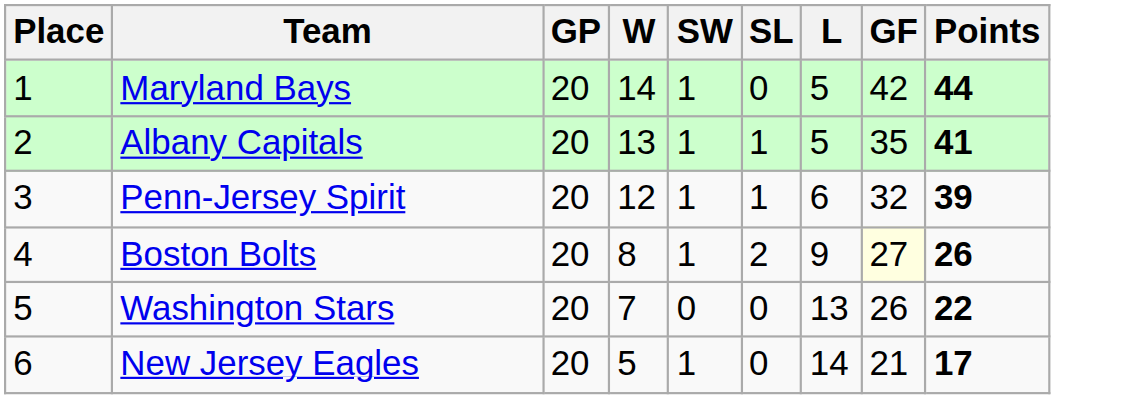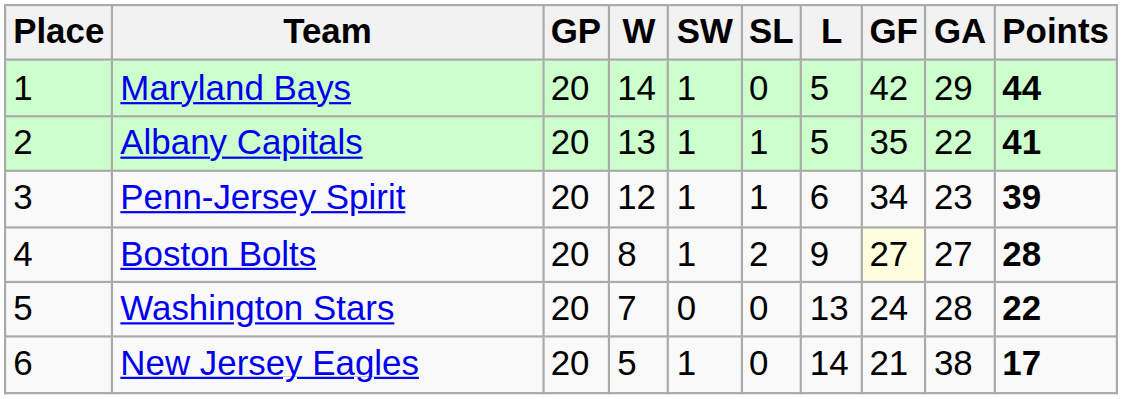 <table class="wikitable">
 <tr>
 <th>Place</th>
 <th width="190">Team</th>
 <th width="20">GP</th>
 <th width="20">W</th>
 <th width="20">SW</th>
 <th width="20">SL</th>
 <th width="20">L</th>
 <th width="20">GF</th>
+<th width="20">GA</th>
 <th>Points</th>
 </tr>
 <tr bgcolor=#ccffcc>
 <td>1</td>
 <td><a href='#'>Maryland Bays</a></td>
 <td>20</td>
 <td>14</td>
 <td>1</td>
 <td>0</td>
 <td>5</td>
 <td>42</td>
+<td>29</td>
 <td><strong>44</strong></td>
 </tr>
 <tr bgcolor=#ccffcc>
 <td>2</td>
 <td><a href='#'>Albany Capitals</a></td>
 <td>20</td>
 <td>13</td>
 <td>1</td>
 <td>1</td>
 <td>5</td>
 <td>35</td>
+<td>22</td>
 <td><strong>41</strong></td>
 </tr>
 <tr>
 <td>3</td>
 <td><a href='#'>Penn-Jersey Spirit</a></td>
 <td>20</td>
 <td>12</td>
 <td>1</td>
 <td>1</td>
 <td>6</td>
-<td>32</td>
+<td>34</td>
+<td>23</td>
 <td><strong>39</strong></td>
 </tr>
 <tr>
 <td>4</td>
 <td><a href='#'>Boston Bolts</a></td>
 <td>20</td>
 <td>8</td>
 <td>1</td>
 <td>2</td>
 <td>9</td>
 <td style="background: lightyellow;">27</td>
-<td><strong>26</strong></td>
+<td>27</td>
+<td><strong>28</strong></td>
 </tr>
 <tr>
 <td>5</td>
 <td><a href='#'>Washington Stars</a></td>
 <td>20</td>
 <td>7</td>
 <td>0</td>
 <td>0</td>
 <td>13</td>
-<td>26</td>
+<td>24</td>
+<td>28</td>
 <td><strong>22</strong></td>
 </tr>
 <tr>
 <td>6</td>
 <td><a href='#'>New Jersey Eagles</a></td>
 <td>20</td>
 <td>5</td>
 <td>1</td>
 <td>0</td>
 <td>14</td>
 <td>21</td>
+<td>38</td>
 <td><strong>17</strong></td>
 </tr>
 </table>
